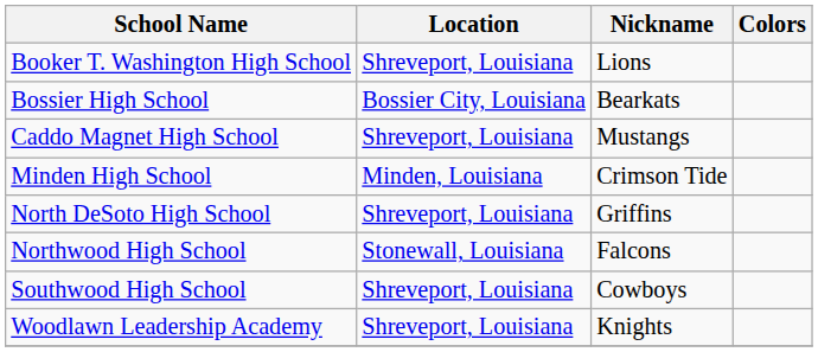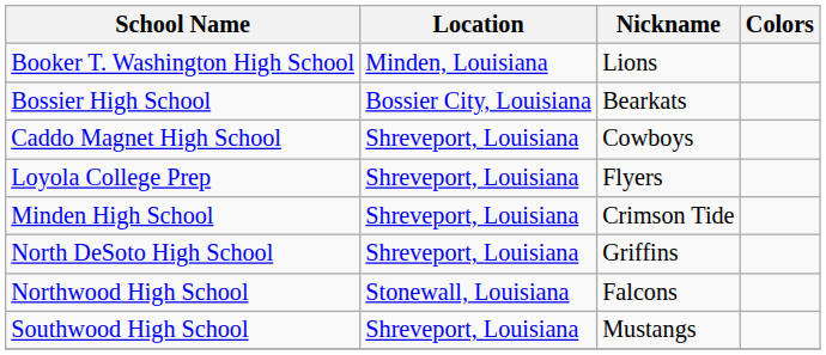 <table class="wikitable">
 <tr>
 <th>School Name</th>
 <th>Location</th>
 <th>Nickname</th>
 <th>Colors</th>
 </tr>
 <tr>
 <td><a href='#'>Booker T. Washington High School</a></td>
-<td><a href='#'>Shreveport, Louisiana</a></td>
+<td><a href='#'>Minden, Louisiana</a></td>
 <td>Lions</td>
 <td> </td>
 </tr>
 <tr>
 <td><a href='#'>Bossier High School</a></td>
 <td><a href='#'>Bossier City, Louisiana</a></td>
 <td>Bearkats</td>
 <td> </td>
 </tr>
 <tr>
 <td><a href='#'>Caddo Magnet High School</a></td>
 <td><a href='#'>Shreveport, Louisiana</a></td>
-<td>Mustangs</td>
+<td>Cowboys</td>
 <td> </td>
 </tr>
 <tr>
+<td><a href='#'>Loyola College Prep</a></td>
+<td><a href='#'>Shreveport, Louisiana</a></td>
+<td>Flyers</td>
+<td>  </td>
+</tr>
+<tr>
 <td><a href='#'>Minden High School</a></td>
-<td><a href='#'>Minden, Louisiana</a></td>
+<td><a href='#'>Shreveport, Louisiana</a></td>
 <td>Crimson Tide</td>
 <td> </td>
 </tr>
 <tr>
 <td><a href='#'>North DeSoto High School</a></td>
 <td><a href='#'>Shreveport, Louisiana</a></td>
 <td>Griffins</td>
 <td>  </td>
 </tr>
 <tr>
 <td><a href='#'>Northwood High School</a></td>
 <td><a href='#'>Stonewall, Louisiana</a></td>
 <td>Falcons</td>
 <td> </td>
 </tr>
 <tr>
 <td><a href='#'>Southwood High School</a></td>
 <td><a href='#'>Shreveport, Louisiana</a></td>
-<td>Cowboys</td>
-<td> </td>
-</tr>
-<tr>
-<td><a href='#'>Woodlawn Leadership Academy</a></td>
-<td><a href='#'>Shreveport, Louisiana</a></td>
-<td>Knights</td>
+<td>Mustangs</td>
 <td> </td>
 </tr>
 <tr>
 </tr>
 </table>
